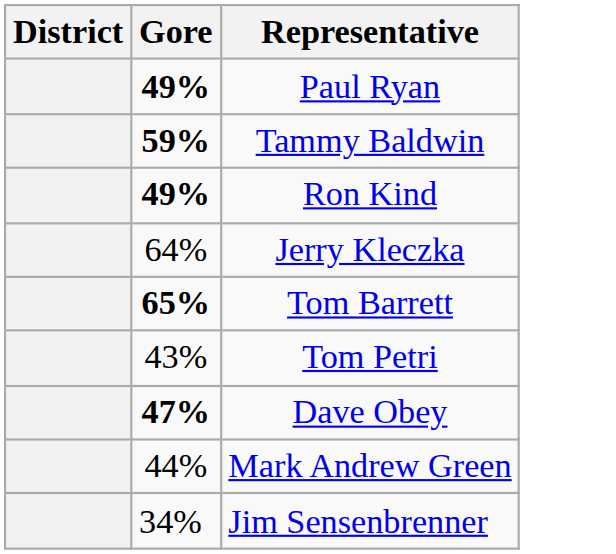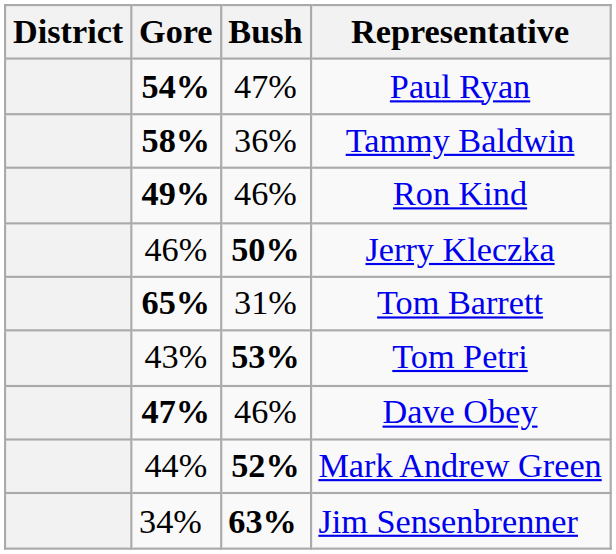 <table class=wikitable>
 <tr>
 <th>District</th>
 <th>Gore</th>
+<th>Bush</th>
 <th>Representative</th>
 </tr>
 <tr align=center>
 <th></th>
-<td><strong>49%</strong></td>
+<td><strong>54%</strong></td>
+<td>47%</td>
 <td><a href='#'>Paul Ryan</a></td>
 </tr>
 <tr align=center>
 <th></th>
-<td><strong>59%</strong></td>
+<td><strong>58%</strong></td>
+<td>36%</td>
 <td><a href='#'>Tammy Baldwin</a></td>
 </tr>
 <tr align=center>
 <th></th>
 <td><strong>49%</strong></td>
+<td>46%</td>
 <td><a href='#'>Ron Kind</a></td>
 </tr>
 <tr align=center>
 <th></th>
-<td>64%</td>
+<td>46%</td>
+<td><strong>50%</strong></td>
 <td><a href='#'>Jerry Kleczka</a></td>
 </tr>
 <tr align=center>
 <th></th>
 <td><strong>65%</strong></td>
+<td>31%</td>
 <td><a href='#'>Tom Barrett</a></td>
 </tr>
 <tr align=center>
 <th></th>
 <td>43%</td>
+<td><strong>53%</strong></td>
 <td><a href='#'>Tom Petri</a></td>
 </tr>
 <tr align=center>
 <th></th>
 <td><strong>47%</strong></td>
+<td>46%</td>
 <td><a href='#'>Dave Obey</a></td>
 </tr>
 <tr align=center>
 <th></th>
 <td>44%</td>
+<td><strong>52%</strong></td>
 <td><a href='#'>Mark Andrew Green</a></td>
 </tr>
 <tr align-center>
 <th></th>
 <td>34%</td>
+<td><strong>63%</strong></td>
 <td><a href='#'>Jim Sensenbrenner</a></td>
 </tr>
 </table>
